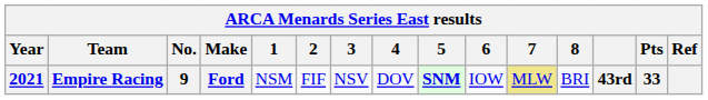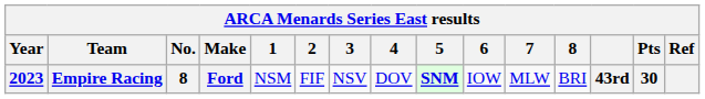 <table class="wikitable" style="text-align:center; font-size:75%">
 <tr>
 <th colspan=23><a href='#'>ARCA Menards Series East</a> results</th>
 </tr>
 <tr>
 <th>Year</th>
 <th>Team</th>
 <th>No.</th>
 <th>Make</th>
 <th>1</th>
 <th>2</th>
 <th>3</th>
 <th>4</th>
 <th>5</th>
 <th>6</th>
 <th>7</th>
 <th>8</th>
 <th></th>
 <th>Pts</th>
 <th>Ref</th>
 </tr>
 <tr>
-<th><a href='#'>2021</a></th>
+<th><a href='#'>2023</a></th>
 <th><a href='#'>Empire Racing</a></th>
-<th>9</th>
+<th>8</th>
 <th><a href='#'>Ford</a></th>
 <td><a href='#'>NSM</a></td>
 <td><a href='#'>FIF</a></td>
 <td><a href='#'>NSV</a></td>
 <td><a href='#'>DOV</a></td>
 <td style="background:#DFFFDF;"><strong><a href='#'>SNM</a><br></strong></td>
 <td><a href='#'>IOW</a></td>
-<td style="background: khaki;"><a href='#'>MLW</a></td>
+<td><a href='#'>MLW</a></td>
 <td><a href='#'>BRI</a></td>
 <th>43rd</th>
-<th>33</th>
+<th>30</th>
 <th></th>
 </tr>
 </table>
